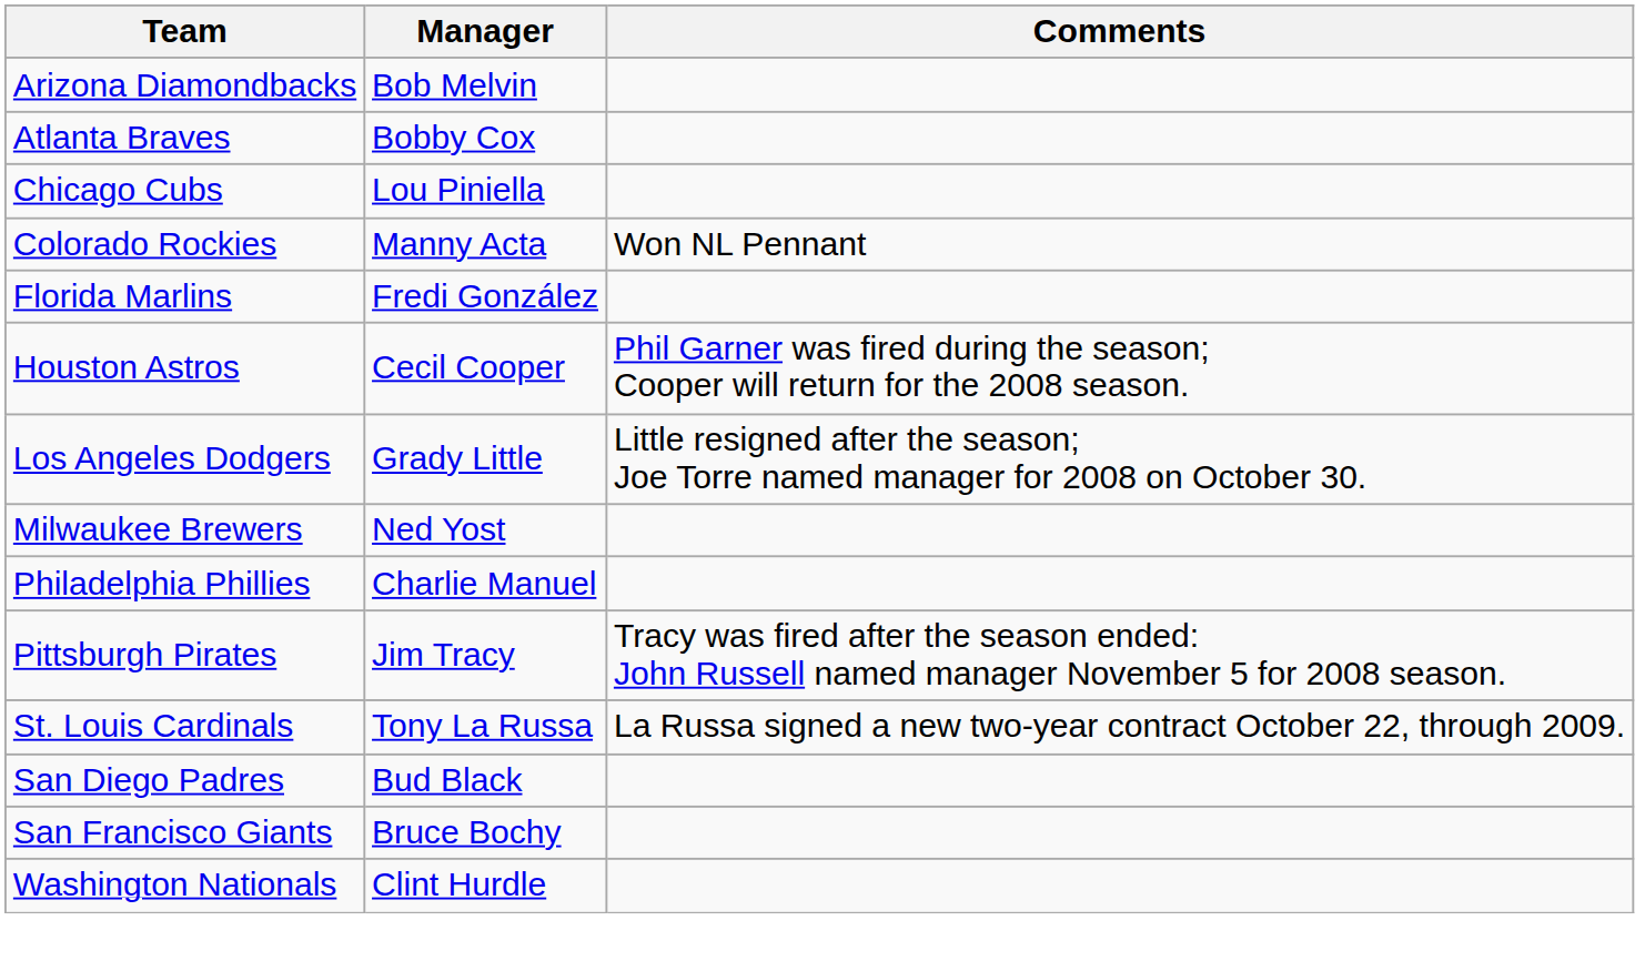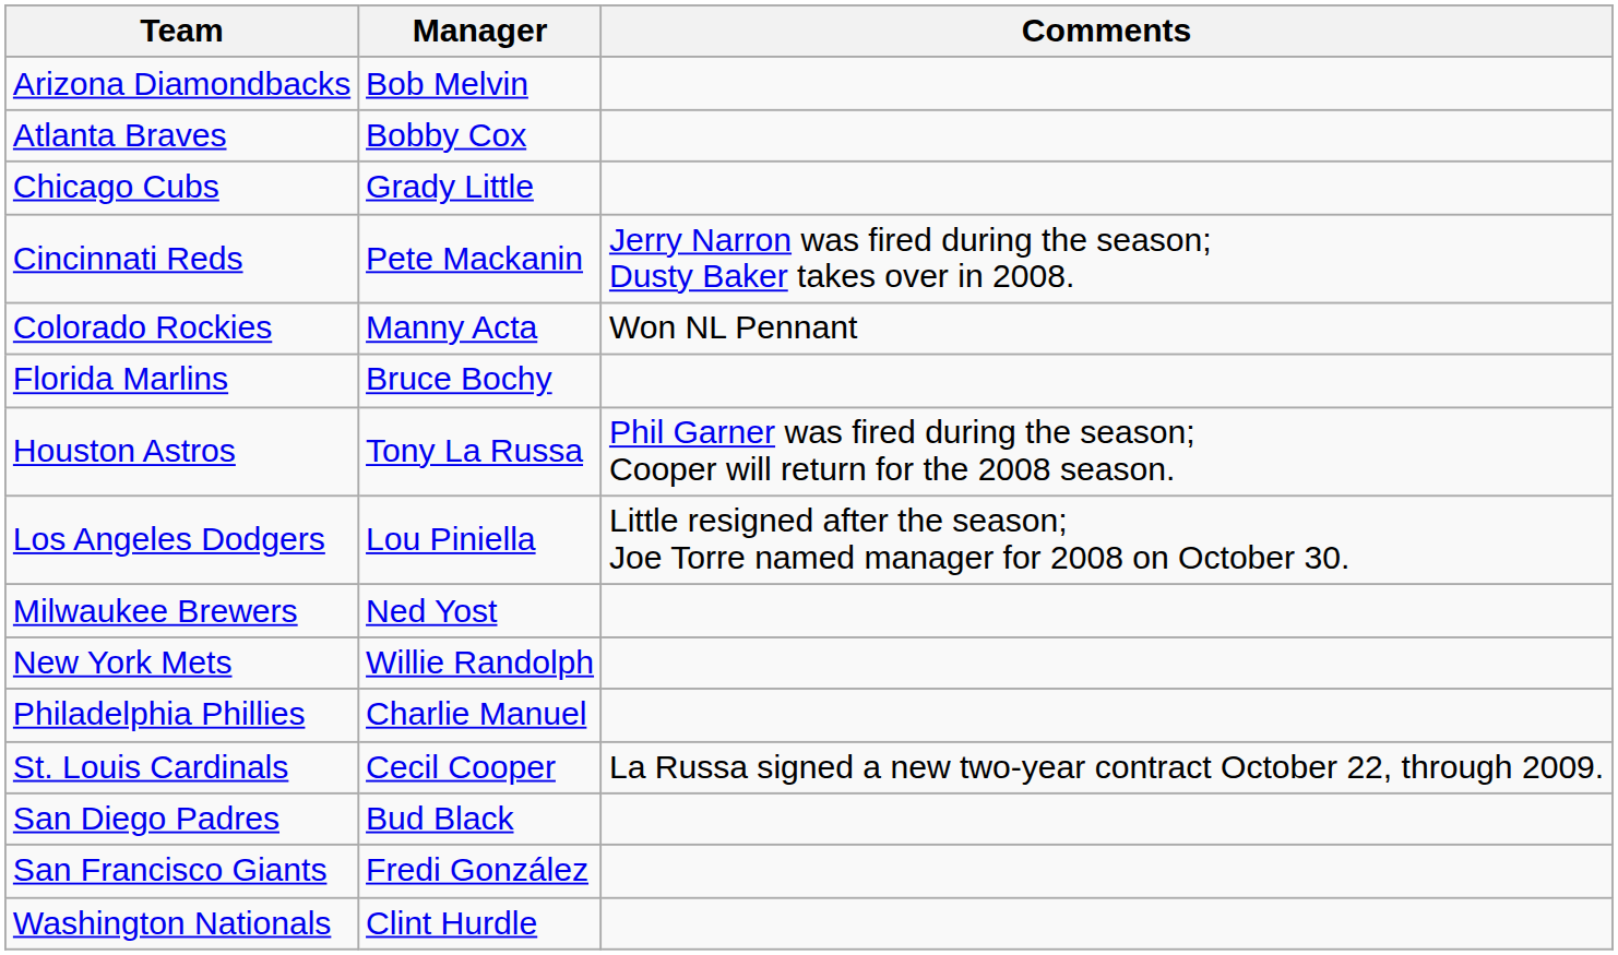 <table class="wikitable">
 <tr>
 <th>Team</th>
 <th>Manager</th>
 <th>Comments</th>
 </tr>
 <tr>
 <td><a href='#'>Arizona Diamondbacks</a></td>
 <td><a href='#'>Bob Melvin</a></td>
 <td></td>
 </tr>
 <tr>
 <td><a href='#'>Atlanta Braves</a></td>
 <td><a href='#'>Bobby Cox</a></td>
 <td></td>
 </tr>
 <tr>
 <td><a href='#'>Chicago Cubs</a></td>
-<td><a href='#'>Lou Piniella</a></td>
+<td><a href='#'>Grady Little</a></td>
 <td></td>
+</tr>
+<tr>
+<td><a href='#'>Cincinnati Reds</a></td>
+<td><a href='#'>Pete Mackanin</a></td>
+<td><a href='#'>Jerry Narron</a> was fired during the season;<br><a href='#'>Dusty Baker</a> takes over in 2008.</td>
 </tr>
 <tr>
 <td><a href='#'>Colorado Rockies</a></td>
 <td><a href='#'>Manny Acta</a></td>
 <td>Won NL Pennant</td>
 </tr>
 <tr>
 <td><a href='#'>Florida Marlins</a></td>
-<td><a href='#'>Fredi González</a></td>
+<td><a href='#'>Bruce Bochy</a></td>
 <td></td>
 </tr>
 <tr>
 <td><a href='#'>Houston Astros</a></td>
-<td><a href='#'>Cecil Cooper</a></td>
+<td><a href='#'>Tony La Russa</a></td>
 <td><a href='#'>Phil Garner</a> was fired during the season;<br>Cooper will return for the 2008 season.</td>
 </tr>
 <tr>
 <td><a href='#'>Los Angeles Dodgers</a></td>
-<td><a href='#'>Grady Little</a></td>
+<td><a href='#'>Lou Piniella</a></td>
 <td>Little resigned after the season;<br>Joe Torre named manager for 2008 on October 30.</td>
 </tr>
 <tr>
 <td><a href='#'>Milwaukee Brewers</a></td>
 <td><a href='#'>Ned Yost</a></td>
 <td></td>
 </tr>
 <tr>
+<td><a href='#'>New York Mets</a></td>
+<td><a href='#'>Willie Randolph</a></td>
+<td></td>
+</tr>
+<tr>
 <td><a href='#'>Philadelphia Phillies</a></td>
 <td><a href='#'>Charlie Manuel</a></td>
 <td></td>
 </tr>
 <tr>
-<td><a href='#'>Pittsburgh Pirates</a></td>
-<td><a href='#'>Jim Tracy</a></td>
-<td>Tracy was fired after the season ended:<br><a href='#'>John Russell</a> named manager November 5 for 2008 season.</td>
-</tr>
-<tr>
 <td><a href='#'>St. Louis Cardinals</a></td>
-<td><a href='#'>Tony La Russa</a></td>
+<td><a href='#'>Cecil Cooper</a></td>
 <td>La Russa signed a new two-year contract October 22, through 2009.</td>
 </tr>
 <tr>
 <td><a href='#'>San Diego Padres</a></td>
 <td><a href='#'>Bud Black</a></td>
 <td></td>
 </tr>
 <tr>
 <td><a href='#'>San Francisco Giants</a></td>
-<td><a href='#'>Bruce Bochy</a></td>
+<td><a href='#'>Fredi González</a></td>
 <td></td>
 </tr>
 <tr>
 <td><a href='#'>Washington Nationals</a></td>
 <td><a href='#'>Clint Hurdle</a></td>
 <td></td>
 </tr>
 </table>
